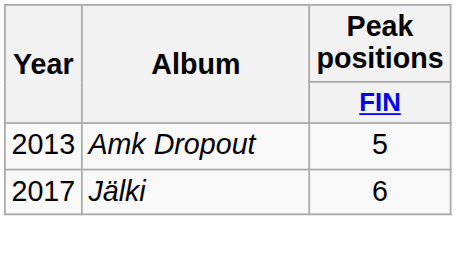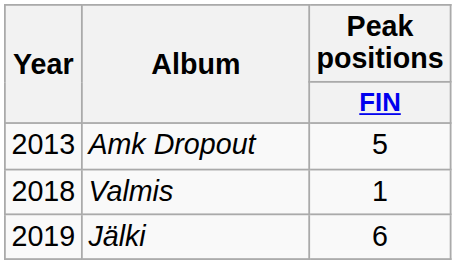 <table class="wikitable">
 <tr>
 <th align="center" rowspan="2" width="10">Year</th>
 <th align="center" rowspan="2" width="120">Album</th>
 <th align="center" colspan="1" width="20">Peak positions</th>
 </tr>
 <tr>
 <th scope="col" style="width:3em;font-size:90%;"><a href='#'>FIN</a><br></th>
 </tr>
 <tr>
 <td style="text-align:center;">2013</td>
 <td><em>Amk Dropout</em></td>
 <td style="text-align:center;">5</td>
 </tr>
 <tr>
-<td style="text-align:center;">2017</td>
+<td style="text-align:center;">2018</td>
+<td><em>Valmis</em></td>
+<td style="text-align:center;">1</td>
+</tr>
+<tr>
+<td style="text-align:center;">2019</td>
 <td><em>Jälki</em></td>
 <td style="text-align:center;">6<br></td>
 </tr>
 </table>
